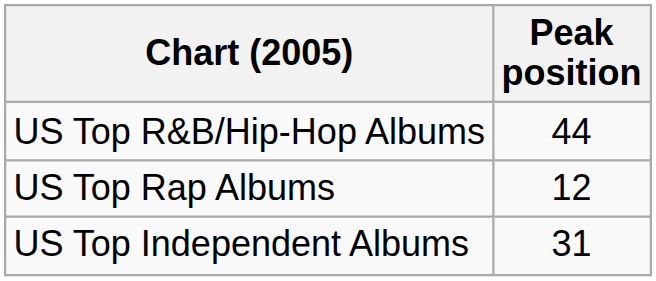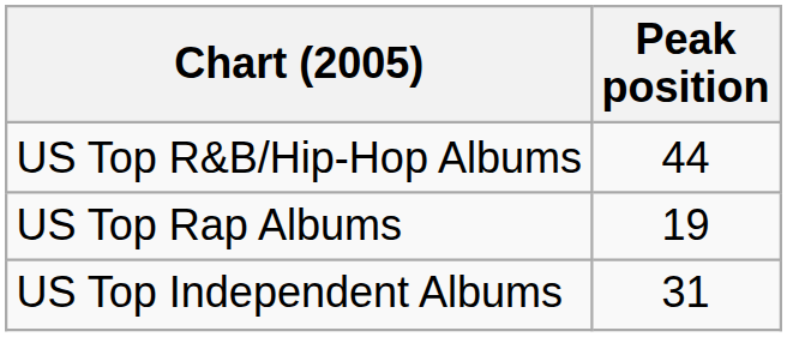 <table class="wikitable">
 <tr>
 <th>Chart (2005)</th>
 <th>Peak<br>position</th>
 </tr>
 <tr>
 <td>US Top R&B/Hip-Hop Albums</td>
 <td align="center">44</td>
 </tr>
 <tr>
 <td>US Top Rap Albums</td>
-<td align="center">12</td>
+<td align="center">19</td>
 </tr>
 <tr>
 <td>US Top Independent Albums</td>
 <td align="center">31</td>
 </tr>
 </table>
